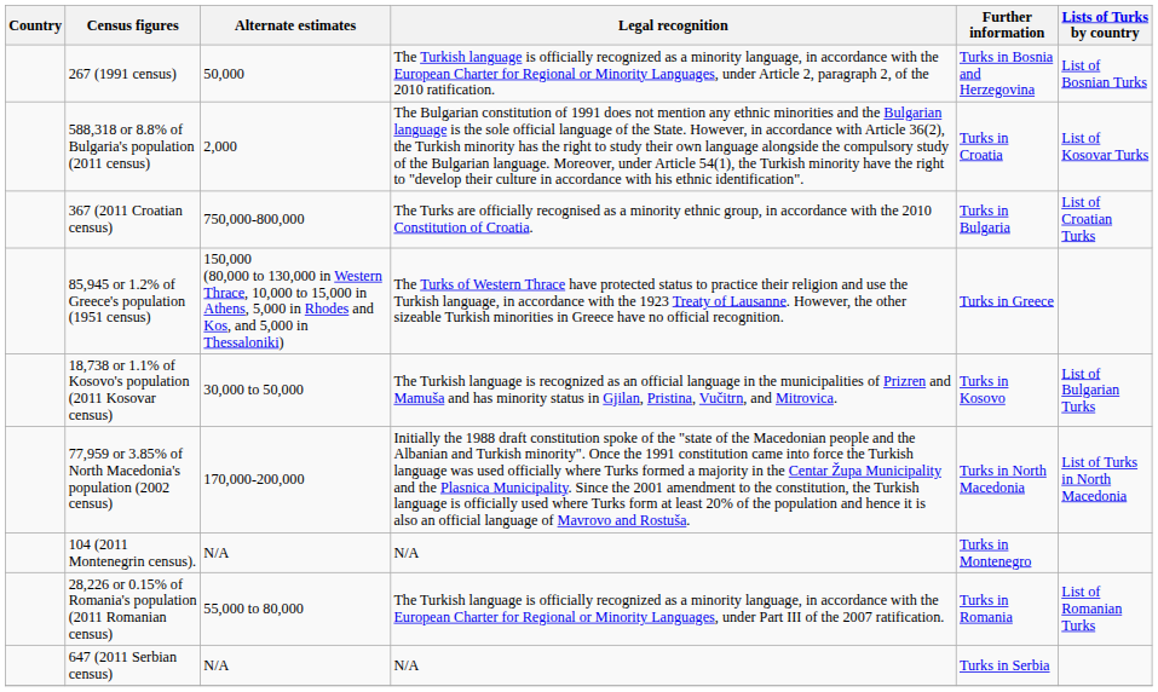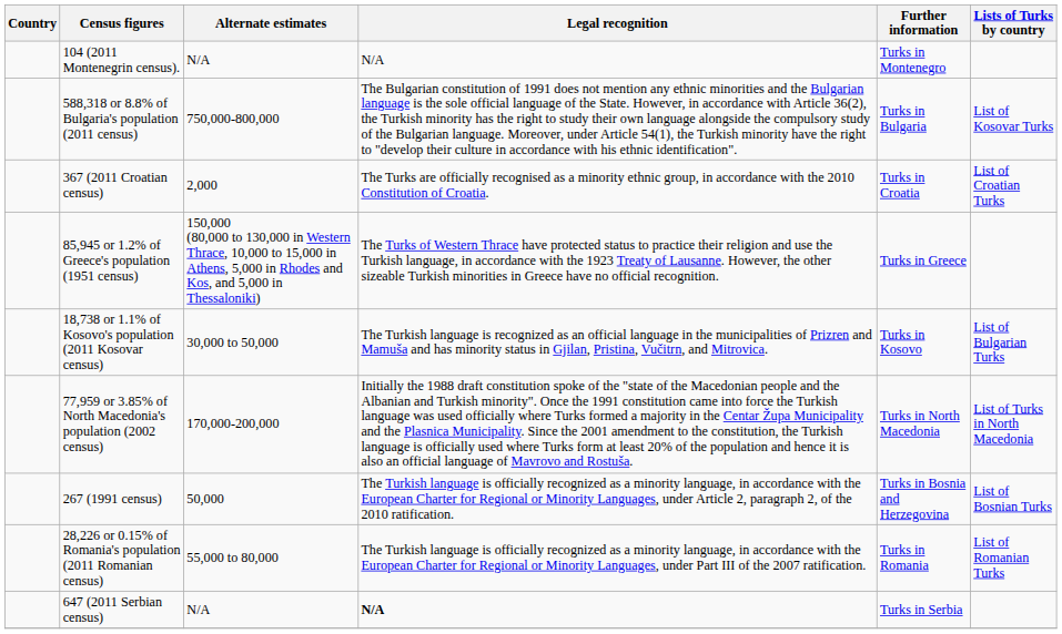 <table class="wikitable sortable">
 <tr>
 <th>Country</th>
 <th>Census figures</th>
 <th>Alternate estimates</th>
 <th>Legal recognition</th>
 <th>Further information</th>
 <th><a href='#'>Lists of Turks</a> by country</th>
 </tr>
 <tr>
 <td></td>
-<td>267 (1991 census)</td>
-<td>50,000</td>
-<td>The <a href='#'>Turkish language</a> is officially recognized as a minority language, in accordance with the <a href='#'>European Charter for Regional or Minority Languages</a>, under Article 2, paragraph 2, of the 2010 ratification.</td>
-<td><a href='#'>Turks in Bosnia and Herzegovina</a></td>
-<td><a href='#'>List of Bosnian Turks</a></td>
+<td>104 (2011 Montenegrin census).</td>
+<td>N/A</td>
+<td>N/A</td>
+<td><a href='#'>Turks in Montenegro</a></td>
+<td></td>
 </tr>
 <tr>
 <td></td>
 <td>588,318 or 8.8% of Bulgaria's population (2011 census)</td>
-<td>2,000</td>
+<td>750,000-800,000</td>
 <td>The Bulgarian constitution of 1991 does not mention any ethnic minorities and the <a href='#'>Bulgarian language</a> is the sole official language of the State. However, in accordance with Article 36(2), the Turkish minority has the right to study their own language alongside the compulsory study of the Bulgarian language. Moreover, under Article 54(1), the Turkish minority have the right to "develop their culture in accordance with his ethnic identification".</td>
-<td><a href='#'>Turks in Croatia</a></td>
+<td><a href='#'>Turks in Bulgaria</a></td>
 <td><a href='#'>List of Kosovar Turks</a></td>
 </tr>
 <tr>
 <td></td>
 <td>367 (2011 Croatian census)</td>
-<td>750,000-800,000</td>
+<td>2,000</td>
 <td>The Turks are officially recognised as a minority ethnic group, in accordance with the 2010 <a href='#'>Constitution of Croatia</a>.</td>
-<td><a href='#'>Turks in Bulgaria</a></td>
+<td><a href='#'>Turks in Croatia</a></td>
 <td><a href='#'>List of Croatian Turks</a></td>
 </tr>
 <tr>
 <td></td>
 <td>85,945 or 1.2% of Greece's population (1951 census)</td>
 <td>150,000 <br> (80,000 to 130,000 in <a href='#'>Western Thrace</a>, 10,000 to 15,000 in <a href='#'>Athens</a>, 5,000 in <a href='#'>Rhodes</a> and <a href='#'>Kos</a>, and 5,000 in <a href='#'>Thessaloniki</a>)</td>
 <td>The <a href='#'>Turks of Western Thrace</a> have protected status to practice their religion and use the Turkish language, in accordance with the 1923 <a href='#'>Treaty of Lausanne</a>. However, the other sizeable Turkish minorities in Greece have no official recognition.</td>
 <td><a href='#'>Turks in Greece</a></td>
 <td></td>
 </tr>
 <tr>
 <td></td>
 <td>18,738 or 1.1% of Kosovo's population (2011 Kosovar census)</td>
 <td>30,000 to 50,000</td>
 <td>The Turkish language is recognized as an official language in the municipalities of <a href='#'>Prizren</a> and <a href='#'>Mamuša</a> and has minority status in <a href='#'>Gjilan</a>, <a href='#'>Pristina</a>, <a href='#'>Vučitrn</a>, and <a href='#'>Mitrovica</a>.</td>
 <td><a href='#'>Turks in Kosovo</a></td>
 <td><a href='#'>List of Bulgarian Turks</a></td>
 </tr>
 <tr>
 <td></td>
 <td>77,959 or 3.85% of North Macedonia's population (2002 census)</td>
 <td>170,000-200,000</td>
 <td>Initially the 1988 draft constitution spoke of the "state of the Macedonian people and the Albanian and Turkish minority". Once the 1991 constitution came into force the Turkish language was used officially where Turks formed a majority in the <a href='#'>Centar Župa Municipality</a> and the <a href='#'>Plasnica Municipality</a>. Since the 2001 amendment to the constitution, the Turkish language is officially used where Turks form at least 20% of the population and hence it is also an official language of <a href='#'>Mavrovo and Rostuša</a>.</td>
 <td><a href='#'>Turks in North Macedonia</a></td>
 <td><a href='#'>List of Turks in North Macedonia</a></td>
 </tr>
 <tr>
 <td></td>
-<td>104 (2011 Montenegrin census).</td>
-<td>N/A</td>
-<td>N/A</td>
-<td><a href='#'>Turks in Montenegro</a></td>
-<td></td>
+<td>267 (1991 census)</td>
+<td>50,000</td>
+<td>The <a href='#'>Turkish language</a> is officially recognized as a minority language, in accordance with the <a href='#'>European Charter for Regional or Minority Languages</a>, under Article 2, paragraph 2, of the 2010 ratification.</td>
+<td><a href='#'>Turks in Bosnia and Herzegovina</a></td>
+<td><a href='#'>List of Bosnian Turks</a></td>
 </tr>
 <tr>
 <td></td>
 <td>28,226 or 0.15% of Romania's population (2011 Romanian census)</td>
 <td>55,000 to 80,000</td>
 <td>The Turkish language is officially recognized as a minority language, in accordance with the <a href='#'>European Charter for Regional or Minority Languages</a>, under Part III of the 2007 ratification.</td>
 <td><a href='#'>Turks in Romania</a></td>
 <td><a href='#'>List of Romanian Turks</a></td>
 </tr>
 <tr>
 <td></td>
 <td>647 (2011 Serbian census)</td>
 <td>N/A</td>
-<td>N/A</td>
+<td><strong>N/A</strong></td>
 <td><a href='#'>Turks in Serbia</a></td>
 <td></td>
 </tr>
 <tr>
 </tr>
 </table>
